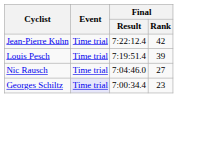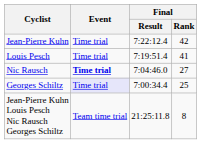 <table class=wikitable style="font-size:90%">
 <tr>
 <th rowspan=2>Cyclist</th>
 <th rowspan=2>Event</th>
 <th colspan=2>Final</th>
 </tr>
 <tr>
 <th>Result</th>
 <th>Rank</th>
 </tr>
 <tr>
 <td><a href='#'>Jean-Pierre Kuhn</a></td>
 <td><a href='#'>Time trial</a></td>
 <td align=center>7:22:12.4</td>
 <td align=center>42</td>
 </tr>
 <tr>
 <td><a href='#'>Louis Pesch</a></td>
 <td><a href='#'>Time trial</a></td>
 <td align=center>7:19:51.4</td>
-<td align=center>39</td>
+<td align=center>41</td>
 </tr>
 <tr>
 <td><a href='#'>Nic Rausch</a></td>
-<td><a href='#'>Time trial</a></td>
+<td><strong><a href='#'>Time trial</a></strong></td>
 <td align=center>7:04:46.0</td>
 <td align=center>27</td>
 </tr>
 <tr>
 <td><a href='#'>Georges Schiltz</a></td>
 <td style="background: lavender;"><a href='#'>Time trial</a></td>
 <td align=center>7:00:34.4</td>
-<td align=center>23</td>
+<td align=center>25</td>
+</tr>
+<tr>
+<td>Jean-Pierre Kuhn <br> Louis Pesch <br> Nic Rausch <br> Georges Schiltz</td>
+<td><a href='#'>Team time trial</a></td>
+<td align=center>21:25:11.8</td>
+<td align=center>8</td>
 </tr>
 </table>
